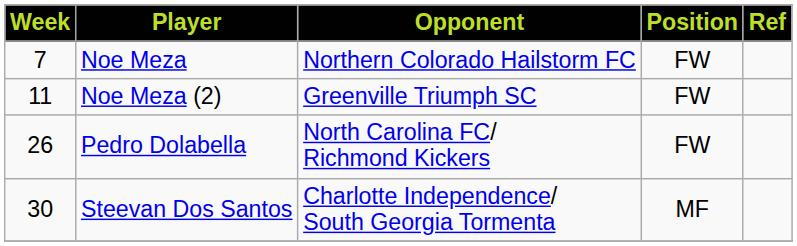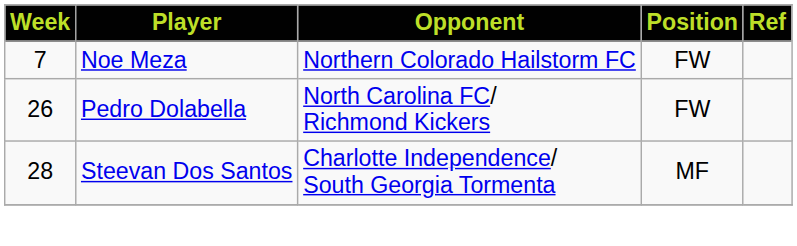 <table class=wikitable>
 <tr>
 <th style="background-color:#010101; color:#BDDF28;" scope=col>Week</th>
 <th style="background-color:#010101; color:#BDDF28;" scope=col>Player</th>
 <th style="background-color:#010101; color:#BDDF28;" scope=col>Opponent</th>
 <th style="background-color:#010101; color:#BDDF28;" scope=col>Position</th>
 <th style="background-color:#010101; color:#BDDF28;" scope=col>Ref</th>
 </tr>
 <tr>
 <td align=center>7</td>
 <td> <a href='#'>Noe Meza</a></td>
 <td><a href='#'>Northern Colorado Hailstorm FC</a></td>
 <td align=center>FW</td>
 <td align=center></td>
 </tr>
 <tr>
-<td align=center>11</td>
-<td> <a href='#'>Noe Meza</a> (2)</td>
-<td><a href='#'>Greenville Triumph SC</a></td>
-<td align=center>FW</td>
-<td align=center></td>
-</tr>
-<tr>
 <td align=center>26</td>
 <td> <a href='#'>Pedro Dolabella</a></td>
 <td><a href='#'>North Carolina FC</a>/<br><a href='#'>Richmond Kickers</a></td>
 <td align=center>FW</td>
 <td align=center></td>
 </tr>
 <tr>
-<td align=center>30</td>
+<td align=center>28</td>
 <td> <a href='#'>Steevan Dos Santos</a></td>
 <td><a href='#'>Charlotte Independence</a>/<br><a href='#'>South Georgia Tormenta</a></td>
 <td align=center>MF</td>
 <td align=center></td>
 </tr>
 <tr>
 </tr>
 </table>
